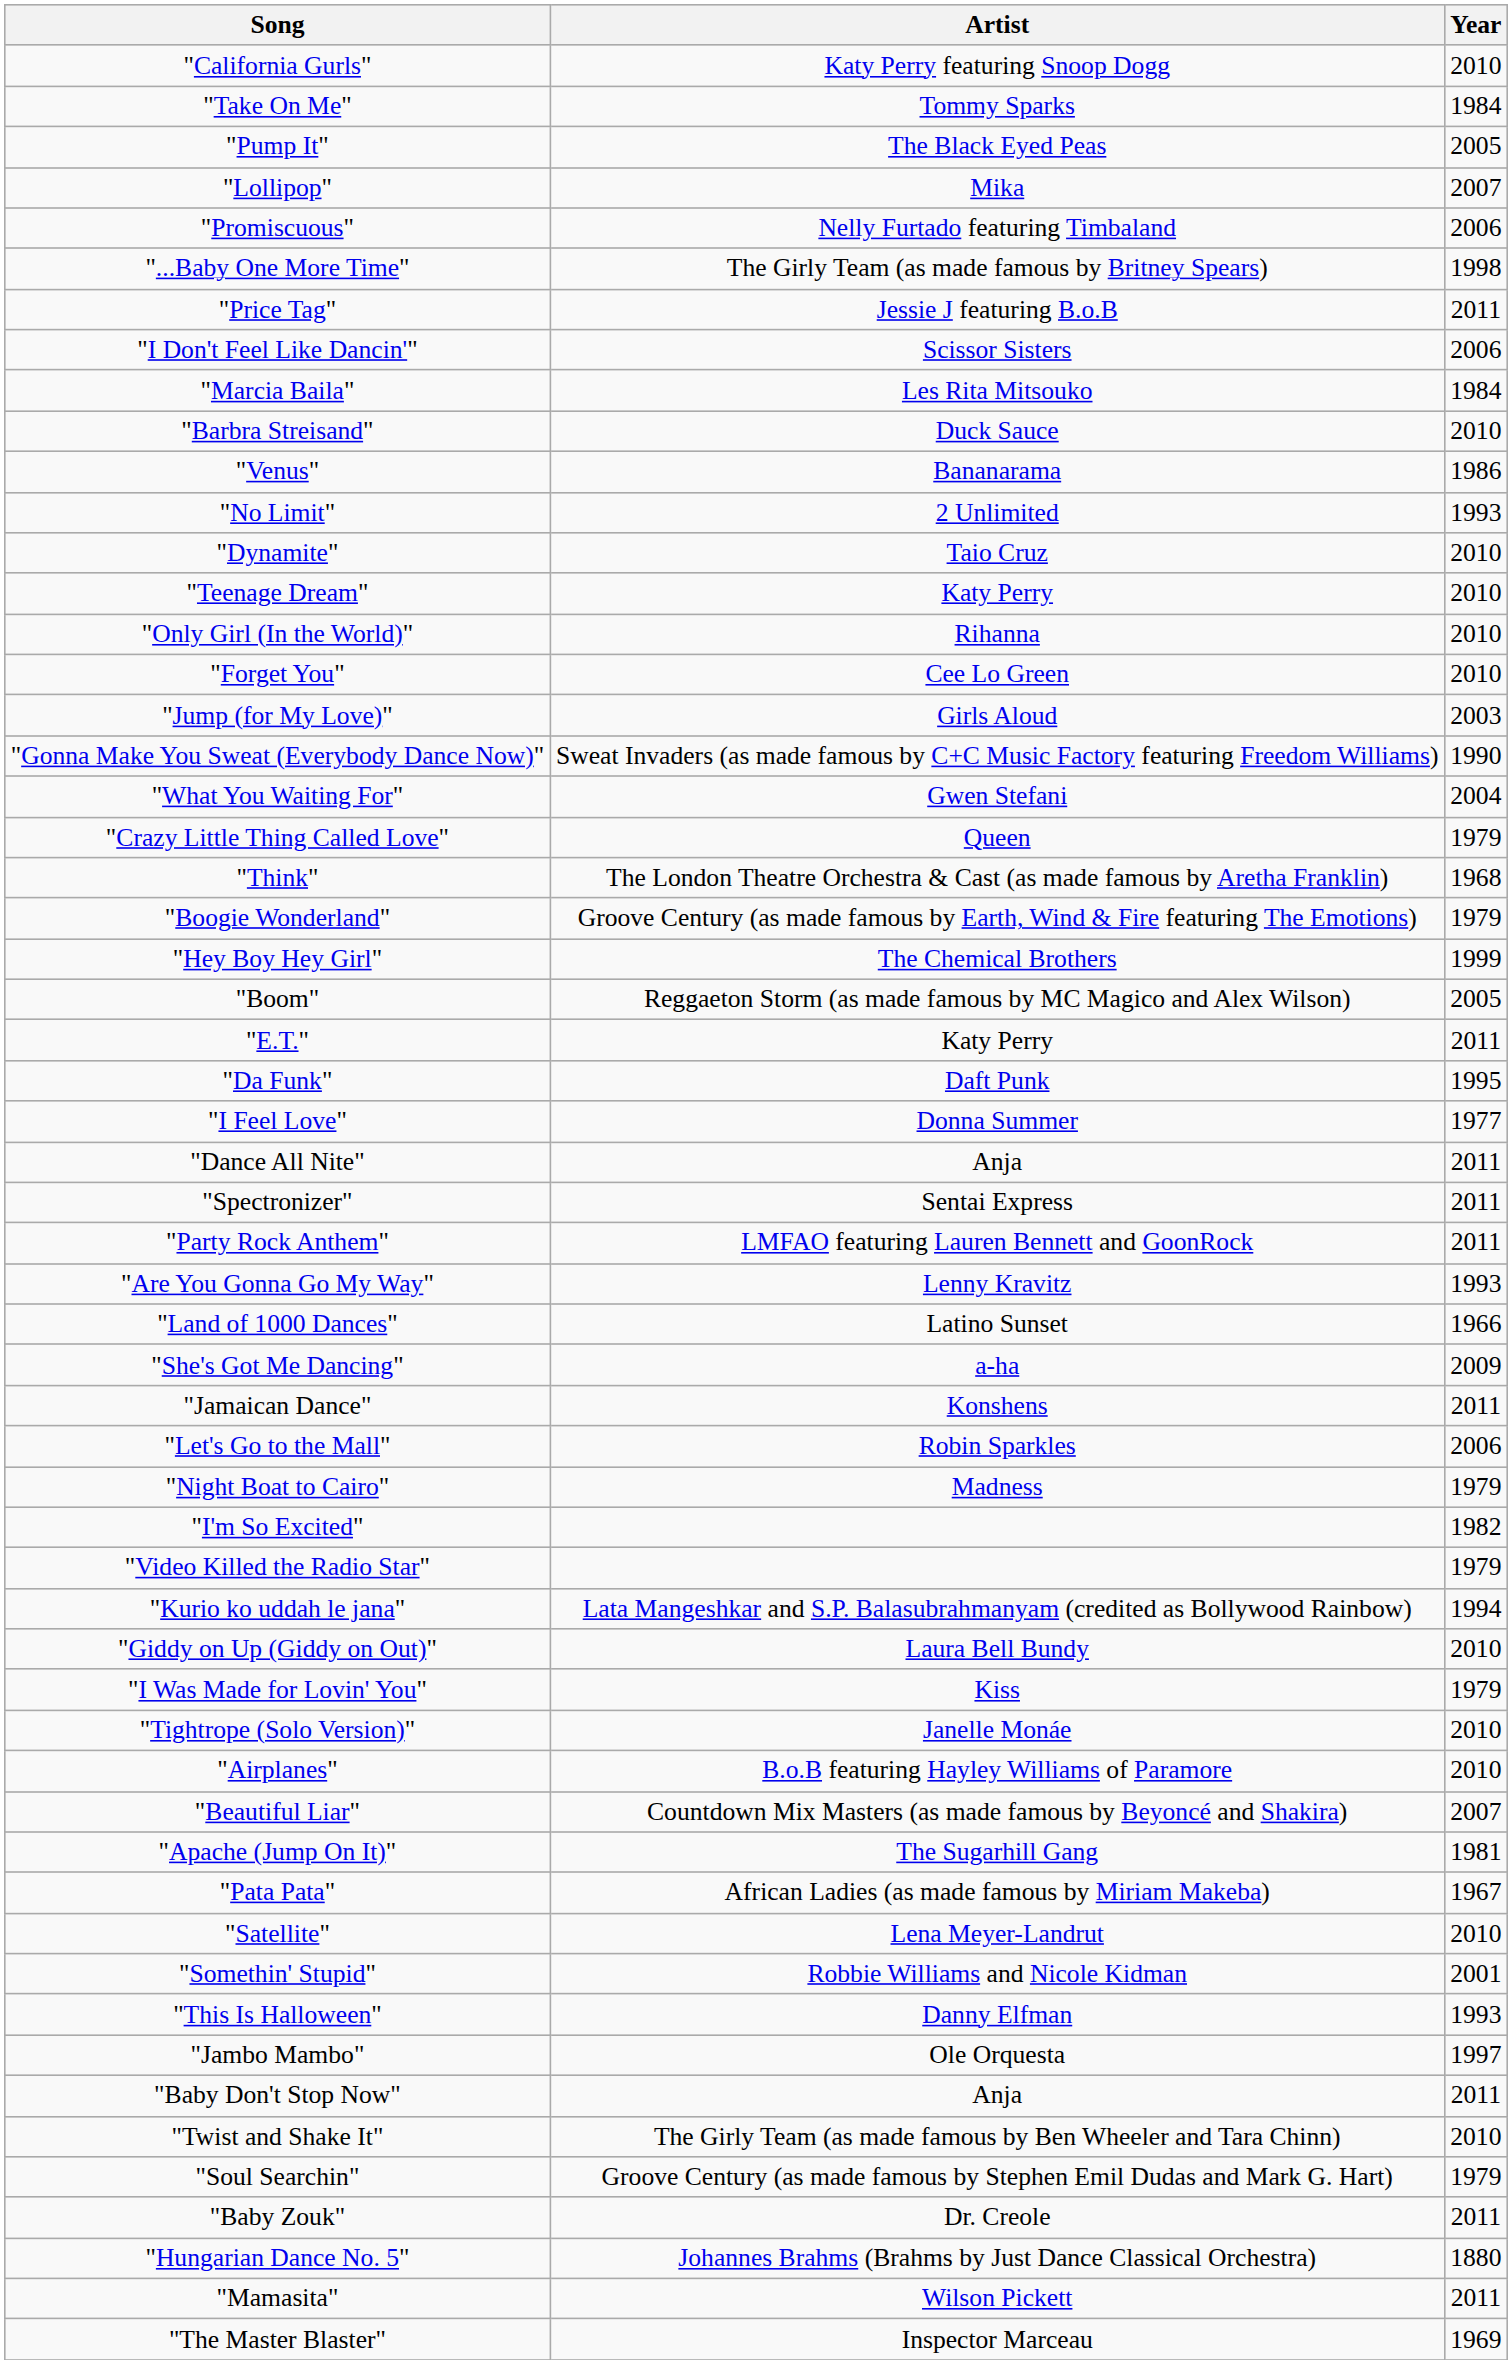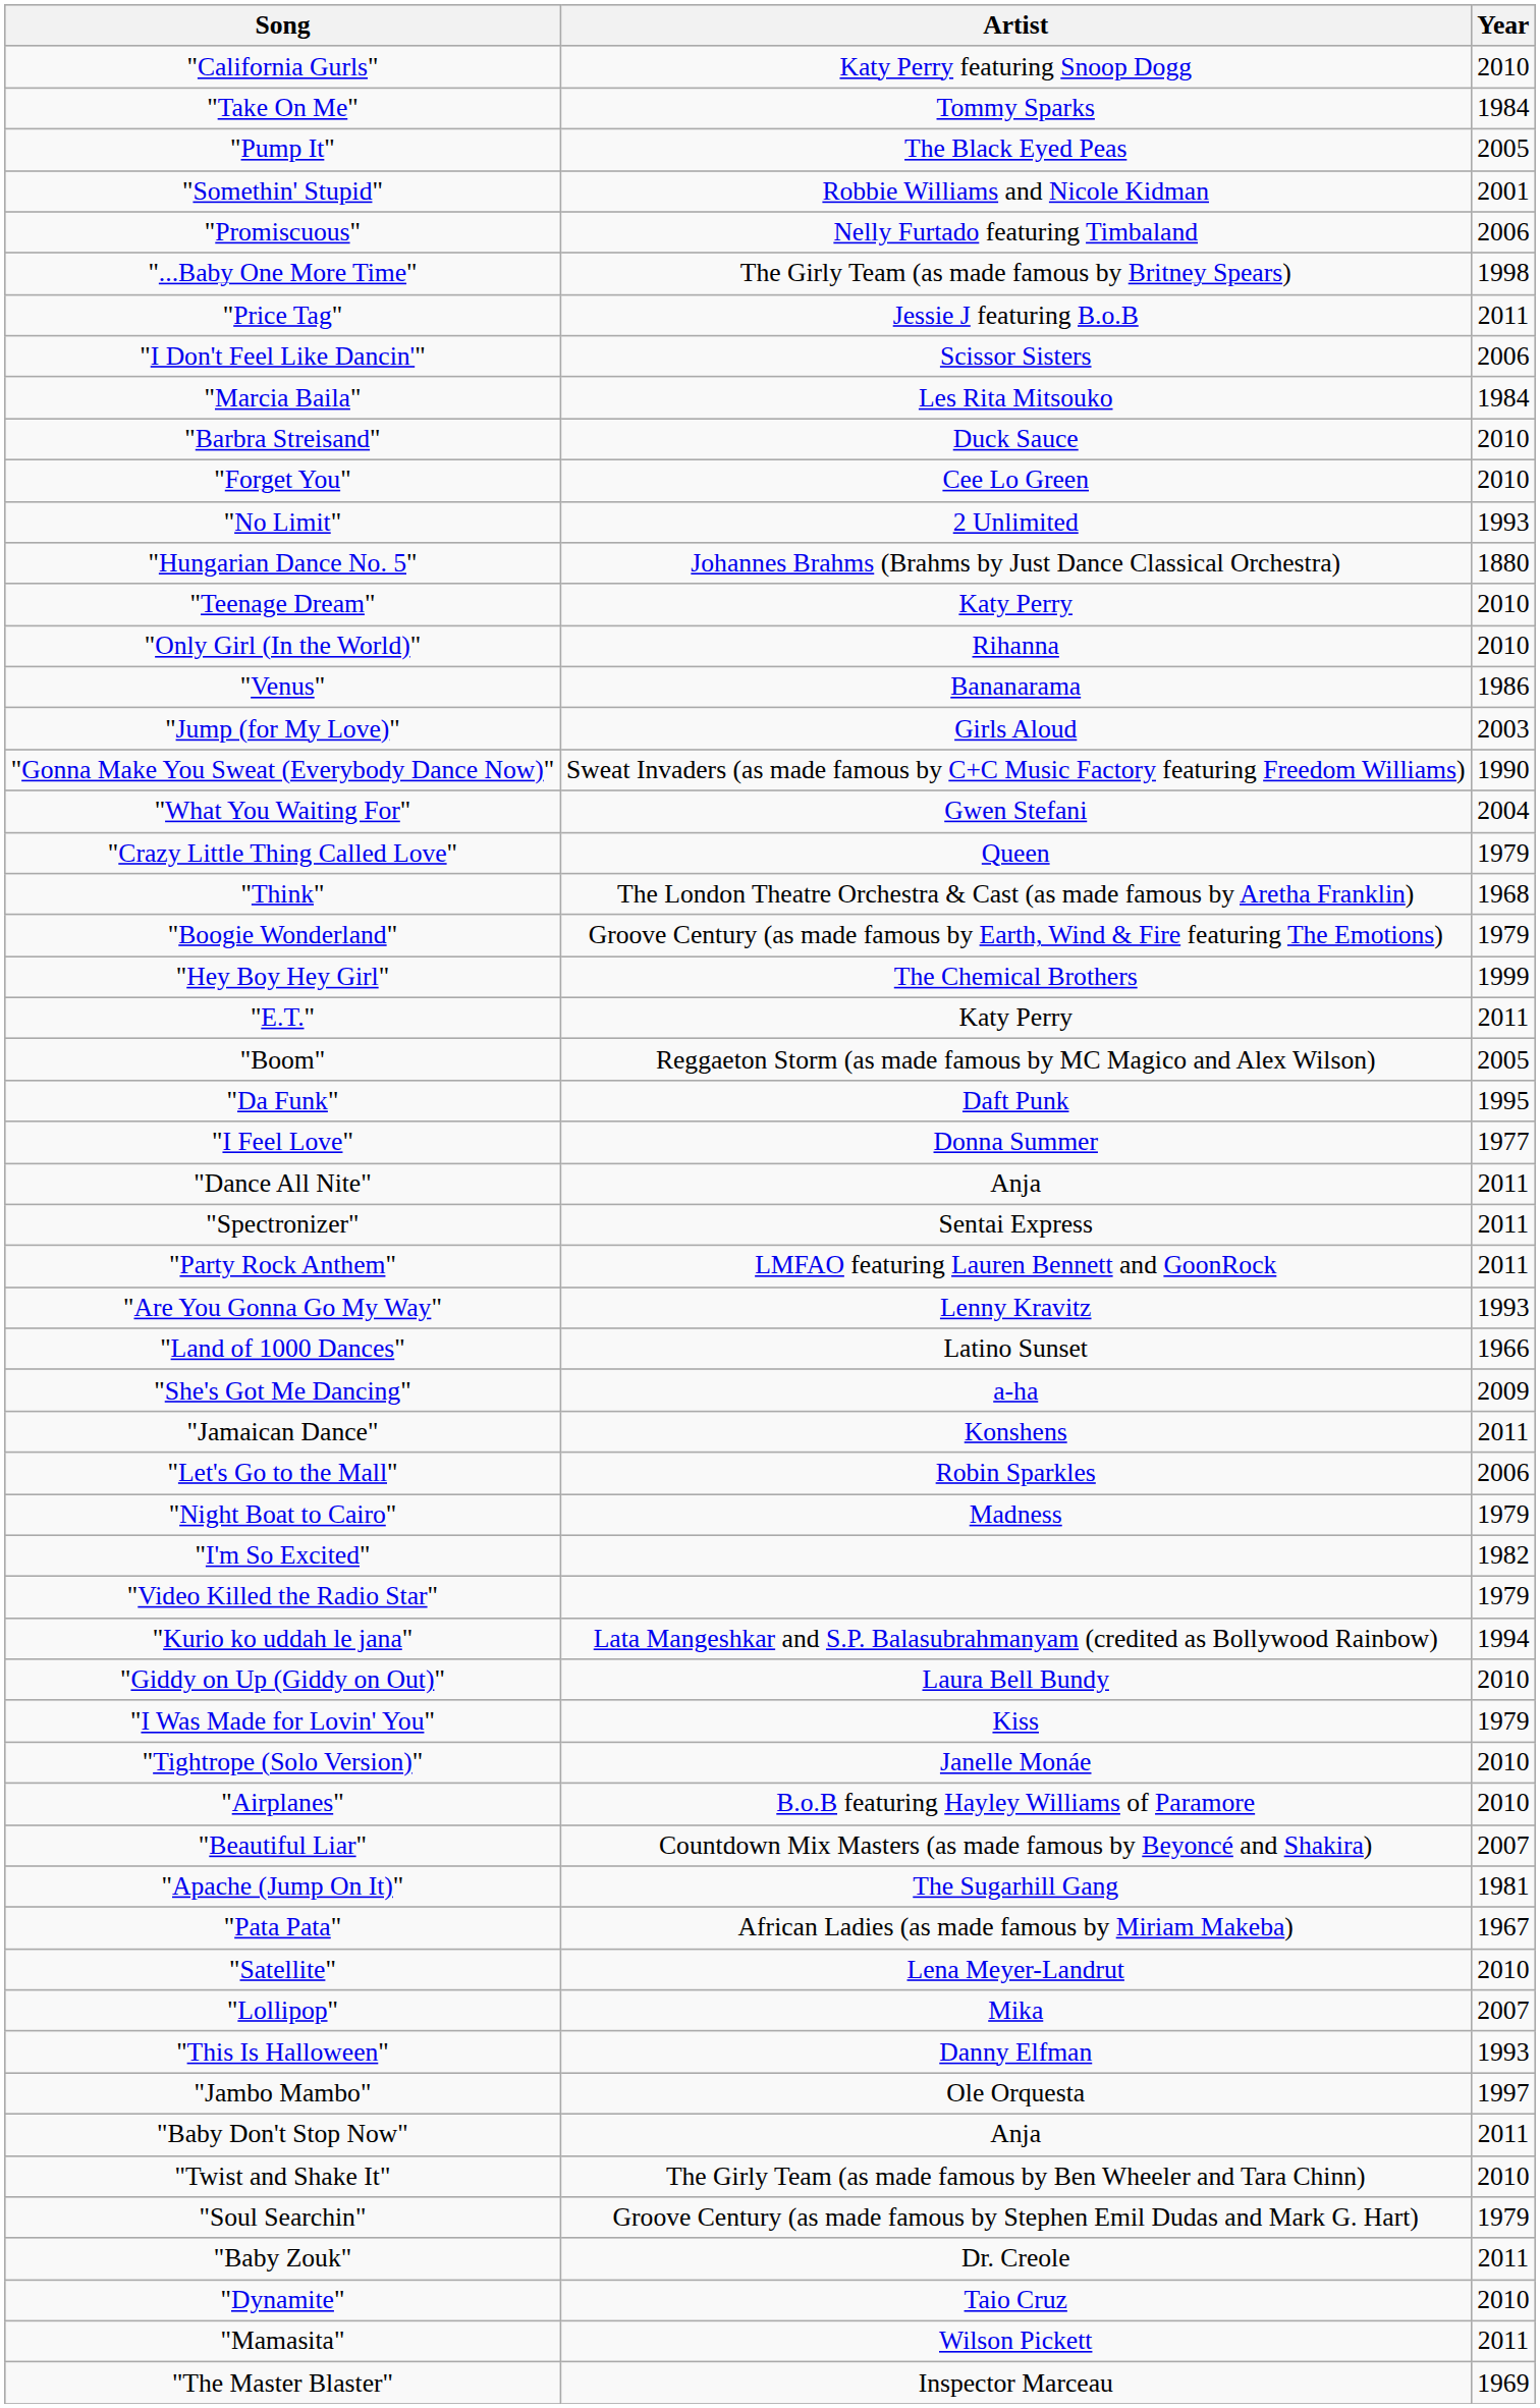 <table class="wikitable sortable" style="text-align: center">
 <tr>
 <th scope="col">Song</th>
 <th scope="col">Artist</th>
 <th scope="col">Year</th>
 </tr>
 <tr>
 <td>"<a href='#'>California Gurls</a>"</td>
 <td><a href='#'>Katy Perry</a> featuring <a href='#'>Snoop Dogg</a></td>
 <td>2010</td>
 </tr>
 <tr>
 <td>"<a href='#'>Take On Me</a>"</td>
 <td><a href='#'>Tommy Sparks</a></td>
 <td>1984</td>
 </tr>
 <tr>
 <td>"<a href='#'>Pump It</a>"</td>
 <td><a href='#'>The Black Eyed Peas</a></td>
 <td>2005</td>
 </tr>
 <tr>
-<td>"<a href='#'>Lollipop</a>"</td>
-<td><a href='#'>Mika</a></td>
-<td>2007</td>
+<td>"<a href='#'>Somethin' Stupid</a>"</td>
+<td><a href='#'>Robbie Williams</a> and <a href='#'>Nicole Kidman</a></td>
+<td>2001</td>
 </tr>
 <tr>
 <td>"<a href='#'>Promiscuous</a>"</td>
 <td><a href='#'>Nelly Furtado</a> featuring <a href='#'>Timbaland</a></td>
 <td>2006</td>
 </tr>
 <tr>
 <td>"<a href='#'>...Baby One More Time</a>"</td>
 <td>The Girly Team (as made famous by <a href='#'>Britney Spears</a>)</td>
 <td>1998</td>
 </tr>
 <tr>
 <td>"<a href='#'>Price Tag</a>"</td>
 <td><a href='#'>Jessie J</a> featuring <a href='#'>B.o.B</a></td>
 <td>2011</td>
 </tr>
 <tr>
 <td>"<a href='#'>I Don't Feel Like Dancin'</a>"</td>
 <td><a href='#'>Scissor Sisters</a></td>
 <td>2006</td>
 </tr>
 <tr>
 <td>"<a href='#'>Marcia Baila</a>"</td>
 <td><a href='#'>Les Rita Mitsouko</a></td>
 <td>1984</td>
 </tr>
 <tr>
 <td>"<a href='#'>Barbra Streisand</a>"</td>
 <td><a href='#'>Duck Sauce</a></td>
 <td>2010</td>
 </tr>
 <tr>
-<td>"<a href='#'>Venus</a>"</td>
-<td><a href='#'>Bananarama</a></td>
-<td>1986</td>
+<td>"<a href='#'>Forget You</a>"</td>
+<td><a href='#'>Cee Lo Green</a></td>
+<td>2010</td>
 </tr>
 <tr>
 <td>"<a href='#'>No Limit</a>"</td>
 <td><a href='#'>2 Unlimited</a></td>
 <td>1993</td>
 </tr>
 <tr>
-<td>"<a href='#'>Dynamite</a>"</td>
-<td><a href='#'>Taio Cruz</a></td>
-<td>2010</td>
+<td>"<a href='#'>Hungarian Dance No. 5</a>"</td>
+<td><a href='#'>Johannes Brahms</a> (Brahms by Just Dance Classical Orchestra)</td>
+<td>1880</td>
 </tr>
 <tr>
 <td>"<a href='#'>Teenage Dream</a>"</td>
 <td><a href='#'>Katy Perry</a></td>
 <td>2010</td>
 </tr>
 <tr>
 <td>"<a href='#'>Only Girl (In the World)</a>"</td>
 <td><a href='#'>Rihanna</a></td>
 <td>2010</td>
 </tr>
 <tr>
-<td>"<a href='#'>Forget You</a>"</td>
-<td><a href='#'>Cee Lo Green</a></td>
-<td>2010</td>
+<td>"<a href='#'>Venus</a>"</td>
+<td><a href='#'>Bananarama</a></td>
+<td>1986</td>
 </tr>
 <tr>
 <td>"<a href='#'>Jump (for My Love)</a>"</td>
 <td><a href='#'>Girls Aloud</a></td>
 <td>2003</td>
 </tr>
 <tr>
 <td>"<a href='#'>Gonna Make You Sweat (Everybody Dance Now)</a>"</td>
 <td>Sweat Invaders (as made famous by <a href='#'>C+C Music Factory</a> featuring <a href='#'>Freedom Williams</a>)</td>
 <td>1990</td>
 </tr>
 <tr>
 <td>"<a href='#'>What You Waiting For</a>"</td>
 <td><a href='#'>Gwen Stefani</a></td>
 <td>2004</td>
 </tr>
 <tr>
 <td>"<a href='#'>Crazy Little Thing Called Love</a>"</td>
 <td><a href='#'>Queen</a></td>
 <td>1979</td>
 </tr>
 <tr>
 <td>"<a href='#'>Think</a>"</td>
 <td>The London Theatre Orchestra & Cast (as made famous by <a href='#'>Aretha Franklin</a>)</td>
 <td>1968</td>
 </tr>
 <tr>
 <td>"<a href='#'>Boogie Wonderland</a>"</td>
 <td>Groove Century (as made famous by <a href='#'>Earth, Wind & Fire</a> featuring <a href='#'>The Emotions</a>)</td>
 <td>1979</td>
 </tr>
 <tr>
 <td>"<a href='#'>Hey Boy Hey Girl</a>"</td>
 <td><a href='#'>The Chemical Brothers</a></td>
 <td>1999</td>
 </tr>
 <tr>
+<td>"<a href='#'>E.T.</a>"</td>
+<td>Katy Perry</td>
+<td>2011</td>
+</tr>
+<tr>
 <td>"Boom"</td>
 <td>Reggaeton Storm (as made famous by MC Magico and Alex Wilson)</td>
 <td>2005</td>
-</tr>
-<tr>
-<td>"<a href='#'>E.T.</a>"</td>
-<td>Katy Perry</td>
-<td>2011</td>
 </tr>
 <tr>
 <td>"<a href='#'>Da Funk</a>"</td>
 <td><a href='#'>Daft Punk</a></td>
 <td>1995</td>
 </tr>
 <tr>
 <td>"<a href='#'>I Feel Love</a>"</td>
 <td><a href='#'>Donna Summer</a></td>
 <td>1977</td>
 </tr>
 <tr>
 <td>"Dance All Nite"</td>
 <td>Anja</td>
 <td>2011</td>
 </tr>
 <tr>
 <td>"Spectronizer"</td>
 <td>Sentai Express</td>
 <td>2011</td>
 </tr>
 <tr>
 <td>"<a href='#'>Party Rock Anthem</a>"</td>
 <td><a href='#'>LMFAO</a> featuring <a href='#'>Lauren Bennett</a> and <a href='#'>GoonRock</a></td>
 <td>2011</td>
 </tr>
 <tr>
 <td>"<a href='#'>Are You Gonna Go My Way</a>"</td>
 <td><a href='#'>Lenny Kravitz</a></td>
 <td>1993</td>
 </tr>
 <tr>
 <td>"<a href='#'>Land of 1000 Dances</a>"</td>
 <td>Latino Sunset</td>
 <td>1966</td>
 </tr>
 <tr>
 <td>"<a href='#'>She's Got Me Dancing</a>"</td>
 <td><a href='#'>a-ha</a></td>
 <td>2009</td>
 </tr>
 <tr>
 <td>"Jamaican Dance"</td>
 <td><a href='#'>Konshens</a></td>
 <td>2011</td>
 </tr>
 <tr>
 <td>"<a href='#'>Let's Go to the Mall</a>"</td>
 <td><a href='#'>Robin Sparkles</a></td>
 <td>2006</td>
 </tr>
 <tr>
 <td>"<a href='#'>Night Boat to Cairo</a>"</td>
 <td><a href='#'>Madness</a></td>
 <td>1979</td>
 </tr>
 <tr>
 <td>"<a href='#'>I'm So Excited</a>"</td>
 <td></td>
 <td>1982</td>
 </tr>
 <tr>
 <td>"<a href='#'>Video Killed the Radio Star</a>"</td>
 <td></td>
 <td>1979</td>
 </tr>
 <tr>
 <td>"<a href='#'>Kurio ko uddah le jana</a>"</td>
 <td><a href='#'>Lata Mangeshkar</a> and <a href='#'>S.P. Balasubrahmanyam</a> (credited as Bollywood Rainbow)</td>
 <td>1994</td>
 </tr>
 <tr>
 <td>"<a href='#'>Giddy on Up (Giddy on Out)</a>"</td>
 <td><a href='#'>Laura Bell Bundy</a></td>
 <td>2010</td>
 </tr>
 <tr>
 <td>"<a href='#'>I Was Made for Lovin' You</a>"</td>
 <td><a href='#'>Kiss</a></td>
 <td>1979</td>
 </tr>
 <tr>
 <td>"<a href='#'>Tightrope (Solo Version)</a>"</td>
 <td><a href='#'>Janelle Monáe</a></td>
 <td>2010</td>
 </tr>
 <tr>
 <td>"<a href='#'>Airplanes</a>"</td>
 <td><a href='#'>B.o.B</a> featuring <a href='#'>Hayley Williams</a> of <a href='#'>Paramore</a></td>
 <td>2010</td>
 </tr>
 <tr>
 <td>"<a href='#'>Beautiful Liar</a>"</td>
 <td>Countdown Mix Masters (as made famous by <a href='#'>Beyoncé</a> and <a href='#'>Shakira</a>)</td>
 <td>2007</td>
 </tr>
 <tr>
 <td>"<a href='#'>Apache (Jump On It)</a>"</td>
 <td><a href='#'>The Sugarhill Gang</a></td>
 <td>1981</td>
 </tr>
 <tr>
 <td>"<a href='#'>Pata Pata</a>"</td>
 <td>African Ladies (as made famous by <a href='#'>Miriam Makeba</a>)</td>
 <td>1967</td>
 </tr>
 <tr>
 <td>"<a href='#'>Satellite</a>"</td>
 <td><a href='#'>Lena Meyer-Landrut</a></td>
 <td>2010</td>
 </tr>
 <tr>
-<td>"<a href='#'>Somethin' Stupid</a>"</td>
-<td><a href='#'>Robbie Williams</a> and <a href='#'>Nicole Kidman</a></td>
-<td>2001</td>
+<td>"<a href='#'>Lollipop</a>"</td>
+<td><a href='#'>Mika</a></td>
+<td>2007</td>
 </tr>
 <tr>
 <td>"<a href='#'>This Is Halloween</a>"</td>
 <td><a href='#'>Danny Elfman</a></td>
 <td>1993</td>
 </tr>
 <tr>
 <td>"Jambo Mambo"</td>
 <td>Ole Orquesta</td>
 <td>1997</td>
 </tr>
 <tr>
 <td>"Baby Don't Stop Now"</td>
 <td>Anja</td>
 <td>2011</td>
 </tr>
 <tr>
 <td>"Twist and Shake It"</td>
 <td>The Girly Team (as made famous by Ben Wheeler and Tara Chinn)</td>
 <td>2010</td>
 </tr>
 <tr>
 <td>"Soul Searchin"</td>
 <td>Groove Century (as made famous by Stephen Emil Dudas and Mark G. Hart)</td>
 <td>1979</td>
 </tr>
 <tr>
 <td>"Baby Zouk"</td>
 <td>Dr. Creole</td>
 <td>2011</td>
 </tr>
 <tr>
-<td>"<a href='#'>Hungarian Dance No. 5</a>"</td>
-<td><a href='#'>Johannes Brahms</a> (Brahms by Just Dance Classical Orchestra)</td>
-<td>1880</td>
+<td>"<a href='#'>Dynamite</a>"</td>
+<td><a href='#'>Taio Cruz</a></td>
+<td>2010</td>
 </tr>
 <tr>
 <td>"Mamasita"</td>
 <td><a href='#'>Wilson Pickett</a></td>
 <td>2011</td>
 </tr>
 <tr>
 <td>"The Master Blaster"</td>
 <td>Inspector Marceau</td>
 <td>1969</td>
 </tr>
 </table>
